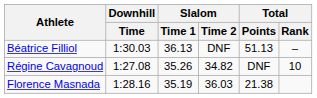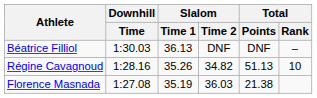 <table class="wikitable" style="font-size:90%">
 <tr>
 <th rowspan="2">Athlete</th>
 <th>Downhill</th>
 <th colspan="2">Slalom</th>
 <th colspan="2">Total</th>
 </tr>
 <tr>
 <th>Time</th>
 <th>Time 1</th>
 <th>Time 2</th>
 <th>Points</th>
 <th>Rank</th>
 </tr>
 <tr>
 <td><a href='#'>Béatrice Filliol</a></td>
 <td align="center">1:30.03</td>
 <td align="center">36.13</td>
 <td align="center">DNF</td>
-<td align="center">51.13</td>
+<td align="center">DNF</td>
 <td align="center">–</td>
 </tr>
 <tr>
 <td><a href='#'>Régine Cavagnoud</a></td>
-<td align="center">1:27.08</td>
+<td align="center">1:28.16</td>
 <td align="center">35.26</td>
 <td align="center">34.82</td>
-<td align="center">DNF</td>
+<td align="center">51.13</td>
 <td align="center">10</td>
 </tr>
 <tr>
 <td><a href='#'>Florence Masnada</a></td>
-<td align="center">1:28.16</td>
+<td align="center">1:27.08</td>
 <td align="center">35.19</td>
 <td align="center">36.03</td>
 <td align="center">21.38</td>
 <td align="center"></td>
 </tr>
 </table>
